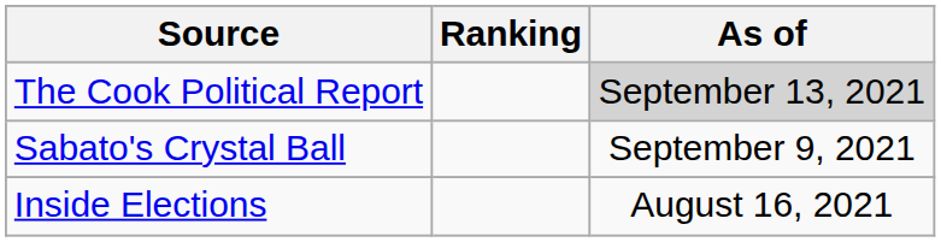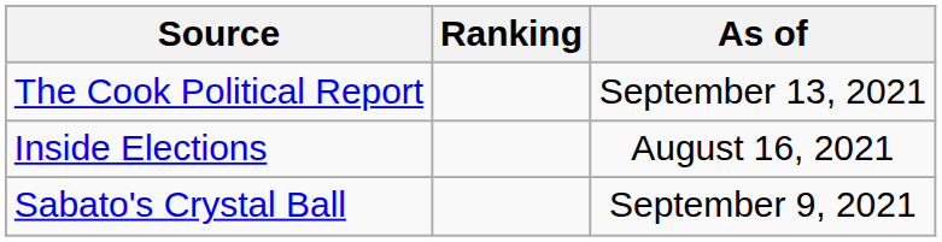 <table class="wikitable" style="text-align:center">
 <tr>
 <th>Source</th>
 <th>Ranking</th>
 <th>As of</th>
 </tr>
 <tr>
 <td align=left><a href='#'>The Cook Political Report</a></td>
 <td></td>
-<td style="background: lightgrey;">September 13, 2021</td>
+<td>September 13, 2021</td>
+</tr>
+<tr>
+<td align=left><a href='#'>Inside Elections</a></td>
+<td></td>
+<td>August 16, 2021</td>
 </tr>
 <tr>
 <td align=left><a href='#'>Sabato's Crystal Ball</a></td>
 <td></td>
 <td>September 9, 2021</td>
 </tr>
-<tr>
-<td align=left><a href='#'>Inside Elections</a></td>
-<td></td>
-<td>August 16, 2021</td>
-</tr>
 </table>
